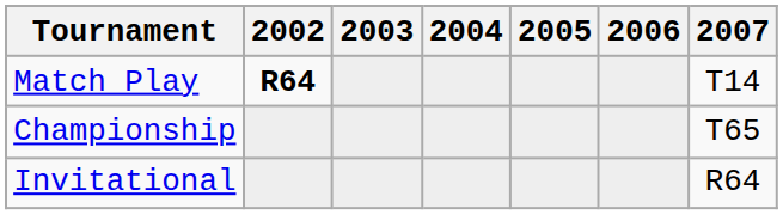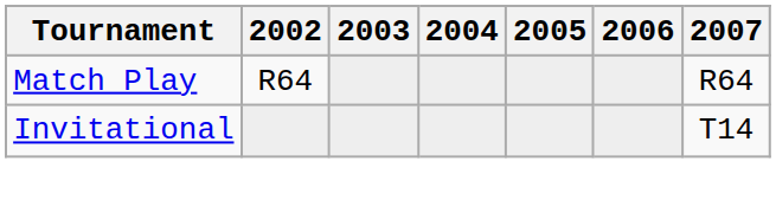 <table class="wikitable" style="text-align:center;">
 <tr>
 <th>Tournament</th>
 <th>2002</th>
 <th>2003</th>
 <th>2004</th>
 <th>2005</th>
 <th>2006</th>
 <th>2007</th>
 </tr>
 <tr>
 <td align="left"><a href='#'>Match Play</a></td>
-<td><strong>R64</strong></td>
+<td>R64</td>
 <td style="background:#eeeeee;"></td>
 <td style="background:#eeeeee;"></td>
 <td style="background:#eeeeee;"></td>
 <td style="background:#eeeeee;"></td>
-<td>T14</td>
-</tr>
-<tr>
-<td align="left"><a href='#'>Championship</a></td>
-<td style="background:#eeeeee;"></td>
-<td style="background:#eeeeee;"></td>
-<td style="background:#eeeeee;"></td>
-<td style="background:#eeeeee;"></td>
-<td style="background:#eeeeee;"></td>
-<td>T65</td>
+<td>R64</td>
 </tr>
 <tr>
 <td align="left"><a href='#'>Invitational</a></td>
 <td style="background:#eeeeee;"></td>
 <td style="background:#eeeeee;"></td>
 <td style="background:#eeeeee;"></td>
 <td style="background:#eeeeee;"></td>
 <td style="background:#eeeeee;"></td>
-<td>R64</td>
+<td>T14</td>
 </tr>
 </table>
